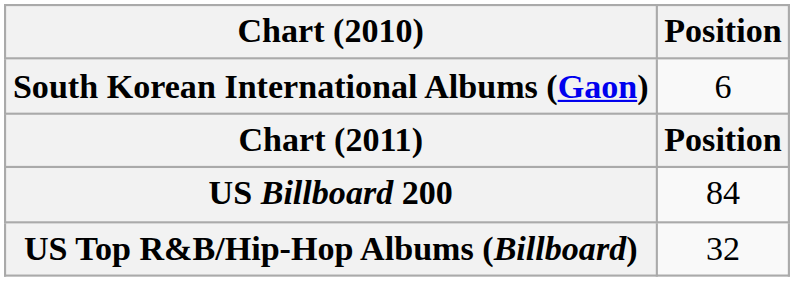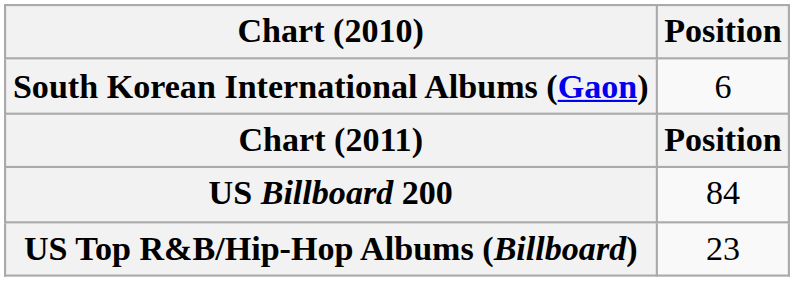 <table class="wikitable plainrowheaders sortable" style="text-align:center">
 <tr>
 <th scope="col">Chart (2010)</th>
 <th scope="col">Position</th>
 </tr>
 <tr>
 <th scope="row">South Korean International Albums (<a href='#'>Gaon</a>)</th>
 <td>6</td>
 </tr>
 <tr>
 <th scope="col">Chart (2011)</th>
 <th scope="col">Position</th>
 </tr>
 <tr>
 <th scope="row">US <em>Billboard</em> 200</th>
 <td>84</td>
 </tr>
 <tr>
 <th scope="row">US Top R&B/Hip-Hop Albums (<em>Billboard</em>)</th>
-<td>32</td>
+<td>23</td>
 </tr>
 </table>
